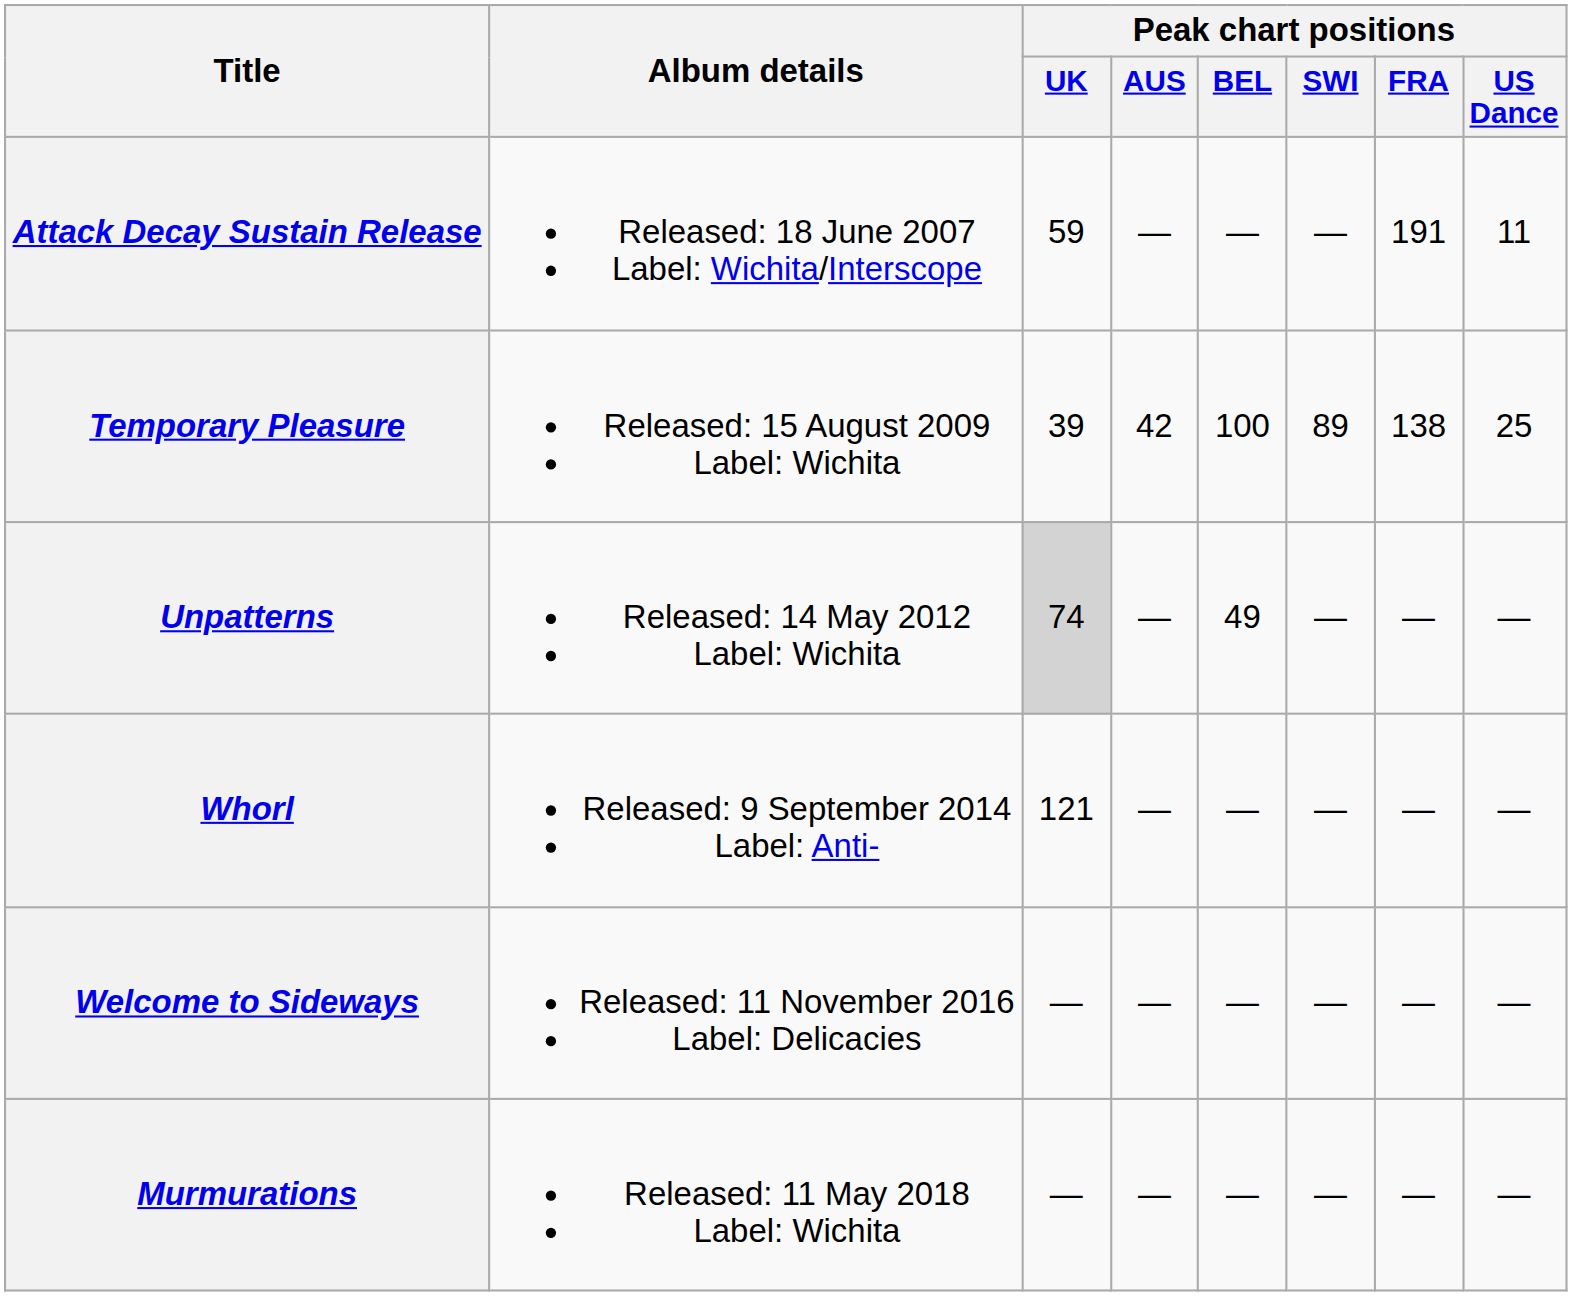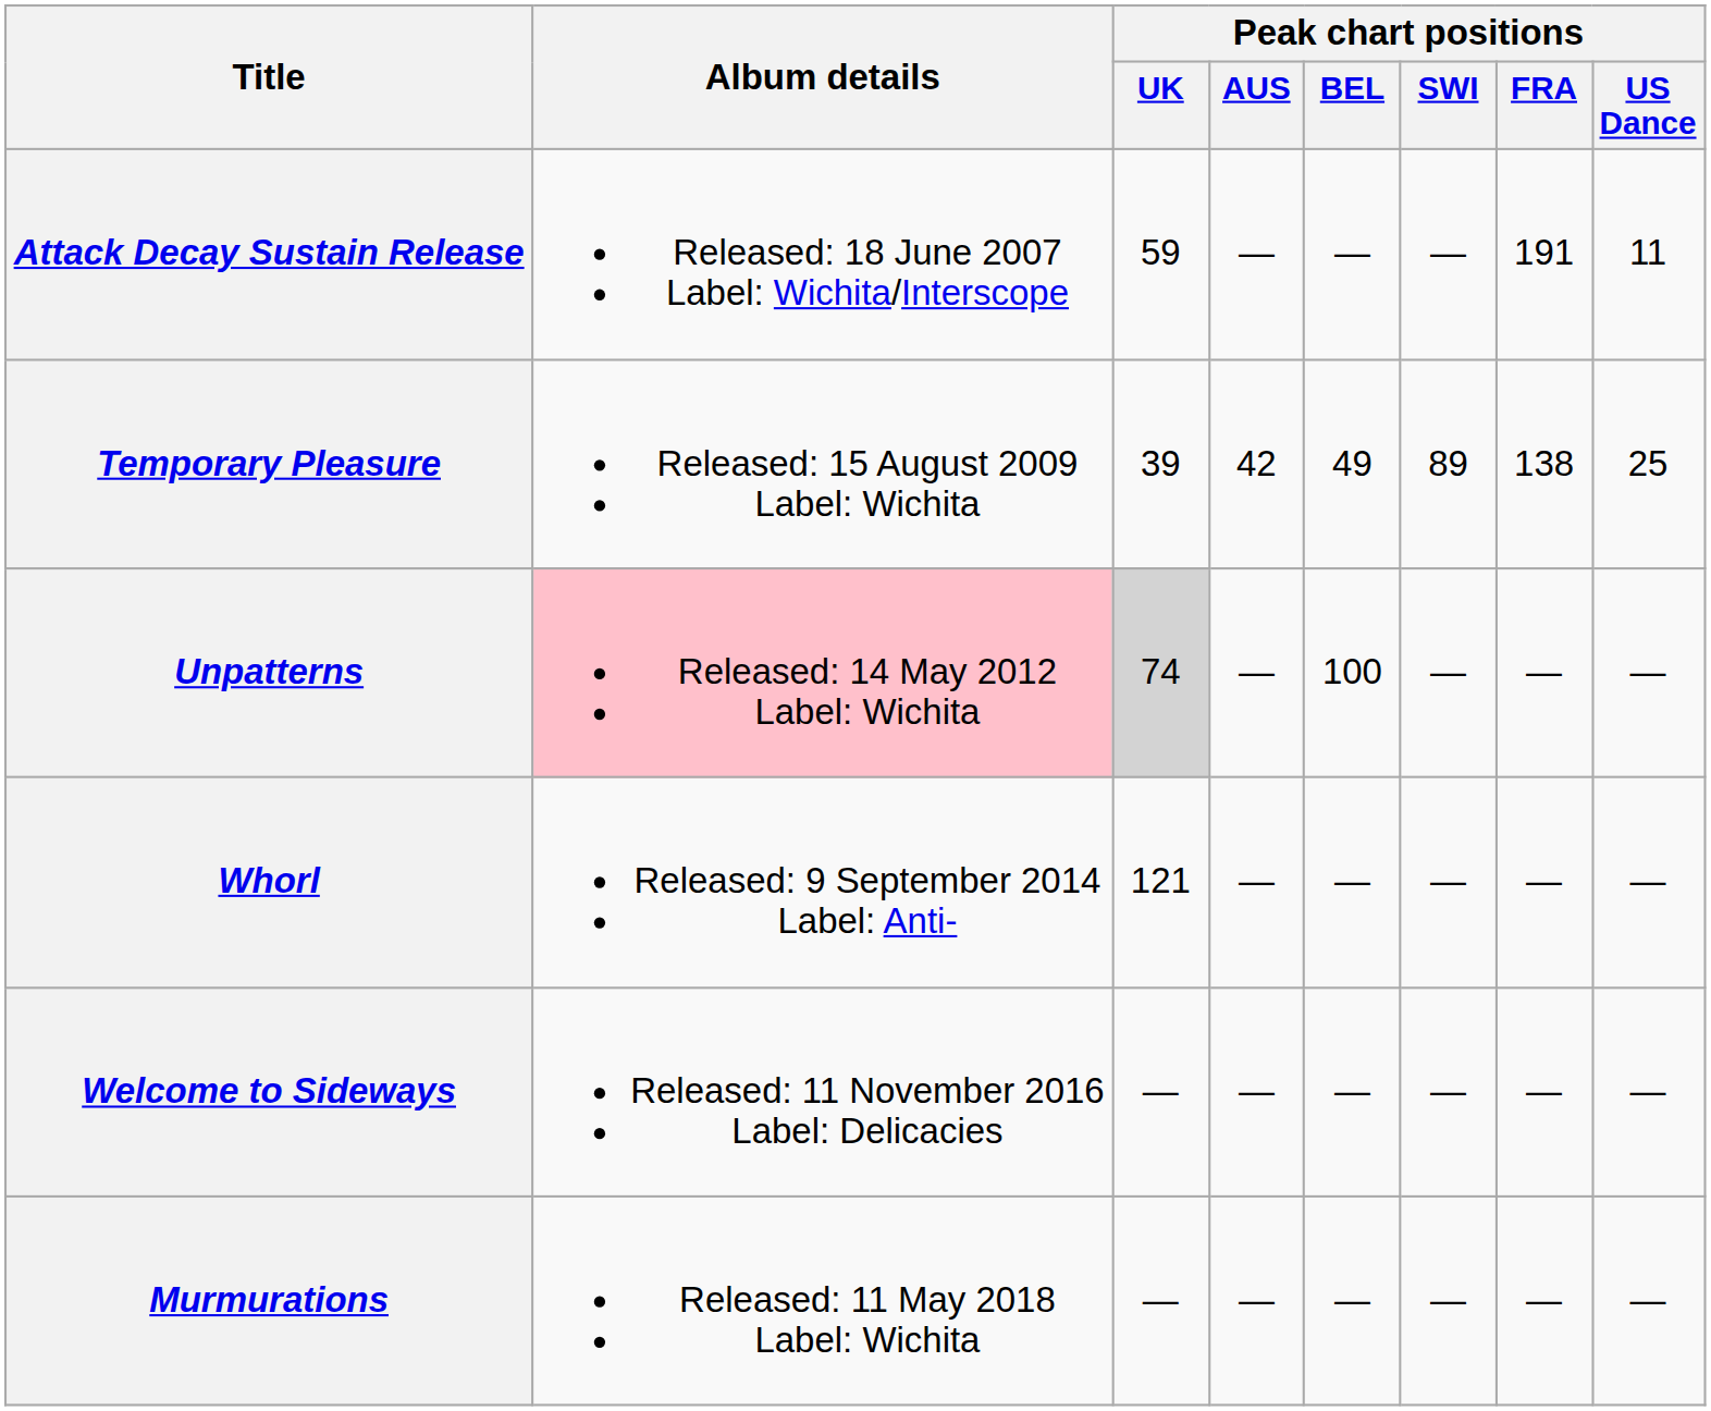 <table class="wikitable plainrowheaders" style="text-align:center;">
 <tr>
 <th scope="col" rowspan="2">Title</th>
 <th scope="col" rowspan="2">Album details</th>
 <th scope="col" colspan="6">Peak chart positions</th>
 </tr>
 <tr>
 <th scope="col" style="width:2.5em;font-size:90%"><a href='#'>UK</a><br><br></th>
 <th scope="col" style="width:2.5em;font-size:90%"><a href='#'>AUS</a><br><br></th>
 <th scope="col" style="width:2.5em;font-size:90%"><a href='#'>BEL</a><br><br></th>
 <th scope="col" style="width:2.5em;font-size:90%"><a href='#'>SWI</a><br><br></th>
 <th scope="col" style="width:2.5em;font-size:90%"><a href='#'>FRA</a><br><br></th>
 <th scope="col" style="width:2.5em;font-size:90%"><a href='#'>US Dance</a><br></th>
 </tr>
 <tr>
 <th scope="row"><em><a href='#'>Attack Decay Sustain Release</a></em></th>
 <td><br><ul><li>Released: 18 June 2007</li><li>Label: <a href='#'>Wichita</a>/<a href='#'>Interscope</a></li></ul></td>
 <td>59</td>
 <td>—</td>
 <td>—</td>
 <td>—</td>
 <td>191</td>
 <td>11</td>
 </tr>
 <tr>
 <th scope="row"><em><a href='#'>Temporary Pleasure</a></em></th>
 <td><br><ul><li>Released: 15 August 2009</li><li>Label: Wichita</li></ul></td>
 <td>39</td>
 <td>42</td>
-<td>100</td>
+<td>49</td>
 <td>89</td>
 <td>138</td>
 <td>25</td>
 </tr>
 <tr>
 <th scope="row"><em><a href='#'>Unpatterns</a></em></th>
-<td><br><ul><li>Released: 14 May 2012</li><li>Label: Wichita</li></ul></td>
+<td style="background: pink;"><br><ul><li>Released: 14 May 2012</li><li>Label: Wichita</li></ul></td>
 <td style="background: lightgrey;">74</td>
 <td>—</td>
-<td>49</td>
+<td>100</td>
 <td>—</td>
 <td>—</td>
 <td>—</td>
 </tr>
 <tr>
 <th scope="row"><em><a href='#'>Whorl</a></em></th>
 <td><br><ul><li>Released: 9 September 2014</li><li>Label: <a href='#'>Anti-</a></li></ul></td>
 <td>121</td>
 <td>—</td>
 <td>—</td>
 <td>—</td>
 <td>—</td>
 <td>—</td>
 </tr>
 <tr>
 <th scope="row"><em><a href='#'>Welcome to Sideways</a></em></th>
 <td><br><ul><li>Released: 11 November 2016</li><li>Label: Delicacies</li></ul></td>
 <td>—</td>
 <td>—</td>
 <td>—</td>
 <td>—</td>
 <td>—</td>
 <td>—</td>
 </tr>
 <tr>
 <th scope="row"><em><a href='#'>Murmurations</a></em></th>
 <td><br><ul><li>Released: 11 May 2018</li><li>Label: Wichita</li></ul></td>
 <td>—</td>
 <td>—</td>
 <td>—</td>
 <td>—</td>
 <td>—</td>
 <td>—</td>
 </tr>
 </table>
